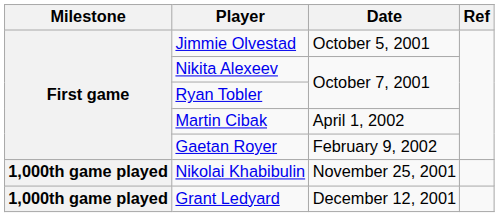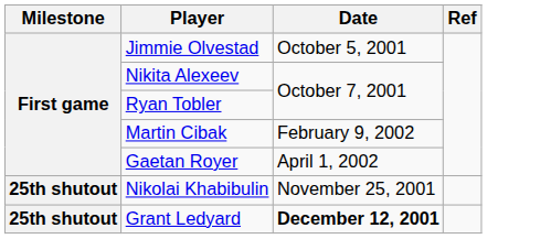 <table class="wikitable">
 <tr>
 <th scope="col">Milestone</th>
 <th scope="col">Player</th>
 <th scope="col">Date</th>
 <th scope="col">Ref</th>
 </tr>
 <tr>
 <th rowspan=5>First game</th>
 <td><a href='#'>Jimmie Olvestad</a></td>
 <td>October 5, 2001</td>
 <td rowspan=5></td>
 </tr>
 <tr>
 <td><a href='#'>Nikita Alexeev</a></td>
 <td rowspan=2>October 7, 2001</td>
 </tr>
 <tr>
 <td><a href='#'>Ryan Tobler</a></td>
 </tr>
 <tr>
 <td><a href='#'>Martin Cibak</a></td>
+<td>February 9, 2002</td>
+</tr>
+<tr>
+<td><a href='#'>Gaetan Royer</a></td>
 <td>April 1, 2002</td>
 </tr>
 <tr>
-<td><a href='#'>Gaetan Royer</a></td>
-<td>February 9, 2002</td>
-</tr>
-<tr>
-<th>1,000th game played</th>
+<th>25th shutout</th>
 <td><a href='#'>Nikolai Khabibulin</a></td>
 <td>November 25, 2001</td>
 <td></td>
 </tr>
 <tr>
-<th>1,000th game played</th>
+<th>25th shutout</th>
 <td><a href='#'>Grant Ledyard</a></td>
-<td>December 12, 2001</td>
+<td><strong>December 12, 2001</strong></td>
 <td></td>
 </tr>
 </table>
